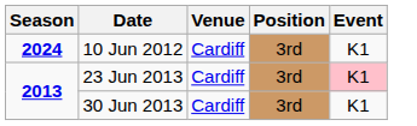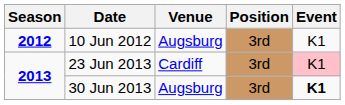 <table class="wikitable" style="text-align:center; font-size:95%;">
 <tr>
 <th>Season</th>
 <th>Date</th>
 <th>Venue</th>
 <th>Position</th>
 <th>Event</th>
 </tr>
 <tr>
-<td><strong><a href='#'>2024</a></strong></td>
+<td><strong><a href='#'>2012</a></strong></td>
 <td align=right>10 Jun 2012</td>
-<td align=left><a href='#'>Cardiff</a></td>
+<td align=left><a href='#'>Augsburg</a></td>
 <td bgcolor=cc9966>3rd</td>
 <td>K1</td>
 </tr>
 <tr>
 <td rowspan=2><strong><a href='#'>2013</a></strong></td>
 <td align=right>23 Jun 2013</td>
 <td align=left><a href='#'>Cardiff</a></td>
 <td bgcolor=cc9966>3rd</td>
 <td style="background: pink;">K1</td>
 </tr>
 <tr>
 <td align=right>30 Jun 2013</td>
-<td align=left><a href='#'>Cardiff</a></td>
+<td align=left><a href='#'>Augsburg</a></td>
 <td bgcolor=cc9966>3rd</td>
-<td>K1</td>
+<td><strong>K1</strong></td>
 </tr>
 </table>
